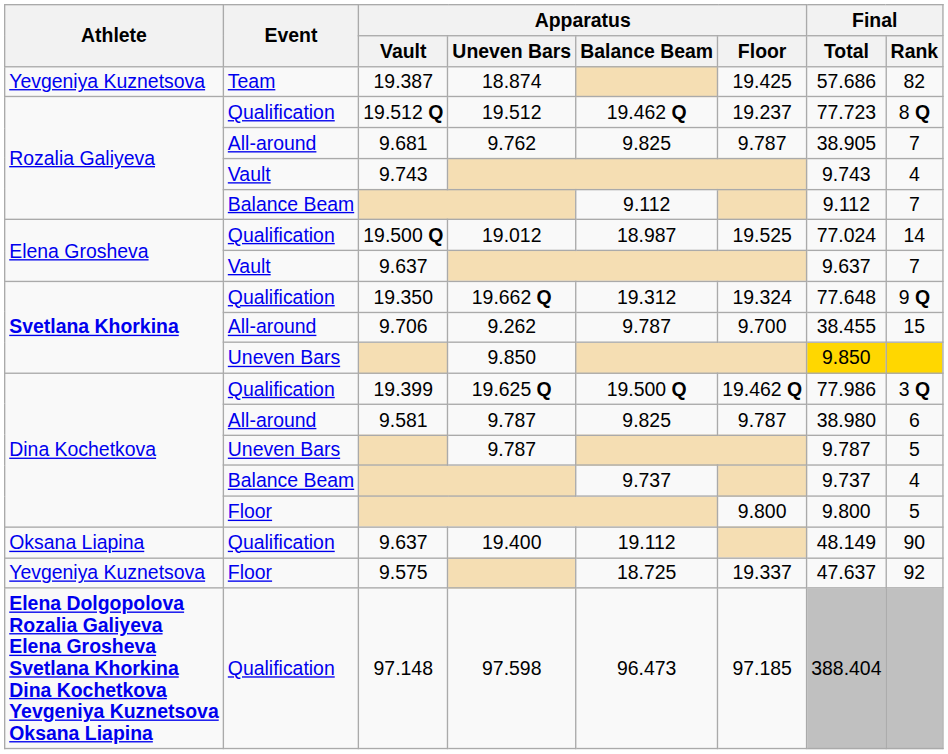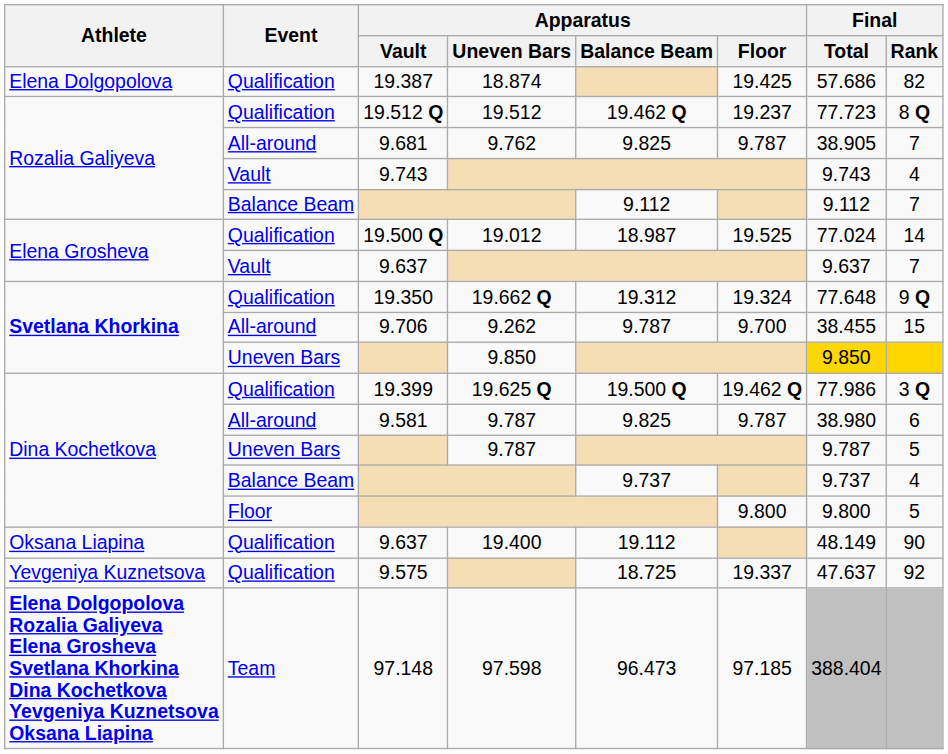 <table class="wikitable" style="font-size:90%">
 <tr>
 <th rowspan="2">Athlete</th>
 <th rowspan="2">Event</th>
 <th colspan = "4">Apparatus</th>
 <th colspan = "2">Final</th>
 </tr>
 <tr>
 <th>Vault</th>
 <th>Uneven Bars</th>
 <th>Balance Beam</th>
 <th>Floor</th>
 <th>Total</th>
 <th>Rank</th>
 </tr>
 <tr>
-<td><a href='#'>Yevgeniya Kuznetsova</a></td>
-<td><a href='#'>Team</a></td>
+<td><a href='#'>Elena Dolgopolova</a></td>
+<td><a href='#'>Qualification</a></td>
 <td align=center>19.387</td>
 <td align=center>18.874</td>
 <td align=center colspan=1 bgcolor="wheat"></td>
 <td align=center>19.425</td>
 <td align=center>57.686</td>
 <td align=center>82</td>
 </tr>
 <tr>
 <td rowspan=4><a href='#'>Rozalia Galiyeva</a></td>
 <td><a href='#'>Qualification</a></td>
 <td align=center>19.512 <strong>Q</strong></td>
 <td align=center>19.512</td>
 <td align=center>19.462 <strong>Q</strong></td>
 <td align=center>19.237</td>
 <td align=center>77.723</td>
 <td align=center>8  <strong>Q</strong></td>
 </tr>
 <tr>
 <td><a href='#'>All-around</a></td>
 <td align=center>9.681</td>
 <td align=center>9.762</td>
 <td align=center>9.825</td>
 <td align=center>9.787</td>
 <td align=center>38.905</td>
 <td align=center>7</td>
 </tr>
 <tr>
 <td><a href='#'>Vault</a></td>
 <td align=center>9.743</td>
 <td align=center colspan="3" bgcolor="wheat"></td>
 <td align=center>9.743</td>
 <td align=center>4</td>
 </tr>
 <tr>
 <td><a href='#'>Balance Beam</a></td>
 <td align=center colspan="2" bgcolor="wheat"></td>
 <td align=center>9.112</td>
 <td align=center colspan="1" bgcolor="wheat"></td>
 <td align=center>9.112</td>
 <td align=center>7</td>
 </tr>
 <tr>
 <td rowspan=2><a href='#'>Elena Grosheva</a></td>
 <td><a href='#'>Qualification</a></td>
 <td align=center>19.500 <strong>Q</strong></td>
 <td align=center>19.012</td>
 <td align=center>18.987</td>
 <td align=center>19.525</td>
 <td align=center>77.024</td>
 <td align=center>14</td>
 </tr>
 <tr>
 <td><a href='#'>Vault</a></td>
 <td align=center>9.637</td>
 <td align=center colspan="3" bgcolor="wheat"></td>
 <td align=center>9.637</td>
 <td align=center>7</td>
 </tr>
 <tr>
 <td rowspan=3><strong><a href='#'>Svetlana Khorkina</a></strong></td>
 <td><a href='#'>Qualification</a></td>
 <td align=center>19.350</td>
 <td align=center>19.662 <strong>Q</strong></td>
 <td align=center>19.312</td>
 <td align=center>19.324</td>
 <td align=center>77.648</td>
 <td align=center>9 <strong>Q</strong></td>
 </tr>
 <tr>
 <td><a href='#'>All-around</a></td>
 <td align=center>9.706</td>
 <td align=center>9.262</td>
 <td align=center>9.787</td>
 <td align=center>9.700</td>
 <td align=center>38.455</td>
 <td align=center>15</td>
 </tr>
 <tr>
 <td><a href='#'>Uneven Bars</a></td>
 <td align=center colspan="1" bgcolor="wheat"></td>
 <td align=center>9.850</td>
 <td align=center colspan="2" bgcolor="wheat"></td>
 <td align=center bgcolor=gold>9.850</td>
 <td align=center bgcolor=gold></td>
 </tr>
 <tr>
 <td rowspan=5><a href='#'>Dina Kochetkova</a></td>
 <td><a href='#'>Qualification</a></td>
 <td align=center>19.399</td>
 <td align=center>19.625 <strong>Q</strong></td>
 <td align=center>19.500 <strong>Q</strong></td>
 <td align=center>19.462 <strong>Q</strong></td>
 <td align=center>77.986</td>
 <td align=center>3 <strong>Q</strong></td>
 </tr>
 <tr>
 <td><a href='#'>All-around</a></td>
 <td align=center>9.581</td>
 <td align=center>9.787</td>
 <td align=center>9.825</td>
 <td align=center>9.787</td>
 <td align=center>38.980</td>
 <td align=center>6</td>
 </tr>
 <tr>
 <td><a href='#'>Uneven Bars</a></td>
 <td align=center colspan="1" bgcolor="wheat"></td>
 <td align=center>9.787</td>
 <td align=center colspan="2" bgcolor="wheat"></td>
 <td align=center>9.787</td>
 <td align=center>5</td>
 </tr>
 <tr>
 <td><a href='#'>Balance Beam</a></td>
 <td align=center colspan="2" bgcolor="wheat"></td>
 <td align=center>9.737</td>
 <td align=center colspan="1" bgcolor="wheat"></td>
 <td align=center>9.737</td>
 <td align=center>4</td>
 </tr>
 <tr>
 <td><a href='#'>Floor</a></td>
 <td align=center colspan="3" bgcolor="wheat"></td>
 <td align=center>9.800</td>
 <td align=center>9.800</td>
 <td align=center>5</td>
 </tr>
 <tr>
 <td><a href='#'>Oksana Liapina</a></td>
 <td><a href='#'>Qualification</a></td>
 <td align=center>9.637</td>
 <td align=center>19.400</td>
 <td align=center>19.112</td>
 <td align=center colspan=1 bgcolor="wheat"></td>
 <td align=center>48.149</td>
 <td align=center>90</td>
 </tr>
 <tr>
 <td><a href='#'>Yevgeniya Kuznetsova</a></td>
-<td><a href='#'>Floor</a></td>
+<td><a href='#'>Qualification</a></td>
 <td align=center>9.575</td>
 <td align=center colspan=1 bgcolor="wheat"></td>
 <td align=center>18.725</td>
 <td align=center>19.337</td>
 <td align=center>47.637</td>
 <td align=center>92</td>
 </tr>
 <tr>
 <td><strong><a href='#'>Elena Dolgopolova</a><br><a href='#'>Rozalia Galiyeva</a><br><a href='#'>Elena Grosheva</a><br><a href='#'>Svetlana Khorkina</a><br><a href='#'>Dina Kochetkova</a><br><a href='#'>Yevgeniya Kuznetsova</a><br><a href='#'>Oksana Liapina</a></strong></td>
-<td><a href='#'>Qualification</a></td>
+<td><a href='#'>Team</a></td>
 <td align=center>97.148</td>
 <td align=center>97.598</td>
 <td align=center>96.473</td>
 <td align=center>97.185</td>
 <td align=center bgcolor=silver>388.404</td>
 <td align=center bgcolor=silver></td>
 </tr>
 </table>
